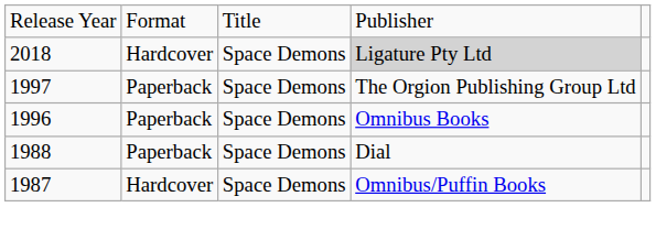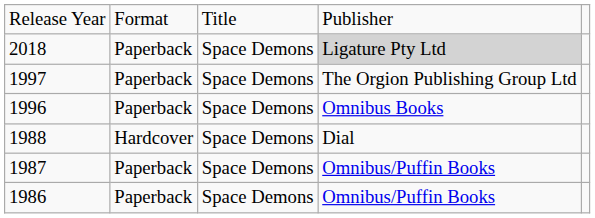 <table class="wikitable">
 <tr>
 <td>Release Year</td>
 <td>Format</td>
 <td>Title</td>
 <td>Publisher</td>
 <td></td>
 </tr>
 <tr>
 <td>2018</td>
-<td>Hardcover</td>
+<td>Paperback</td>
 <td>Space Demons</td>
 <td style="background: lightgrey;">Ligature Pty Ltd</td>
 <td></td>
 </tr>
 <tr>
 <td>1997</td>
 <td>Paperback</td>
 <td>Space Demons</td>
 <td>The Orgion Publishing Group Ltd</td>
 <td></td>
 </tr>
 <tr>
 <td>1996</td>
 <td>Paperback</td>
 <td>Space Demons</td>
 <td><a href='#'>Omnibus Books</a></td>
 <td></td>
 </tr>
 <tr>
 <td>1988</td>
-<td>Paperback</td>
+<td>Hardcover</td>
 <td>Space Demons</td>
 <td>Dial</td>
 <td></td>
 </tr>
 <tr>
 <td>1987</td>
-<td>Hardcover</td>
+<td>Paperback</td>
+<td>Space Demons</td>
+<td><a href='#'>Omnibus/Puffin Books</a></td>
+<td></td>
+</tr>
+<tr>
+<td>1986</td>
+<td>Paperback</td>
 <td>Space Demons</td>
 <td><a href='#'>Omnibus/Puffin Books</a></td>
 <td></td>
 </tr>
 </table>
